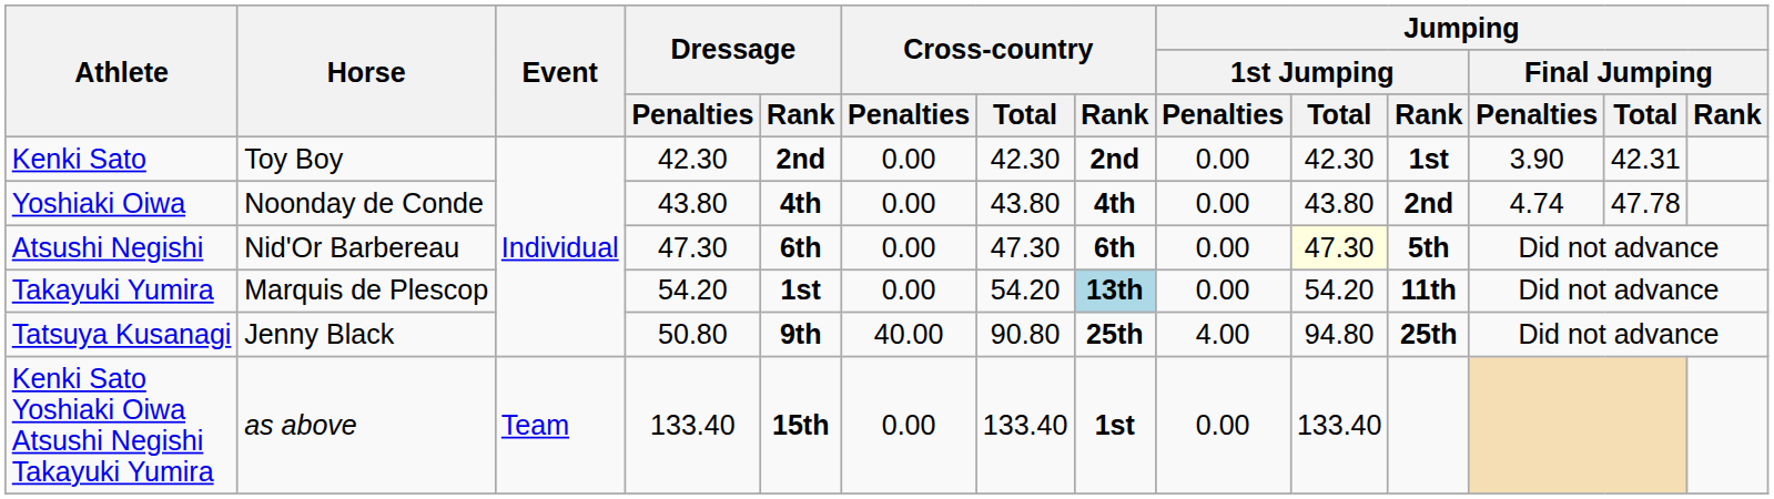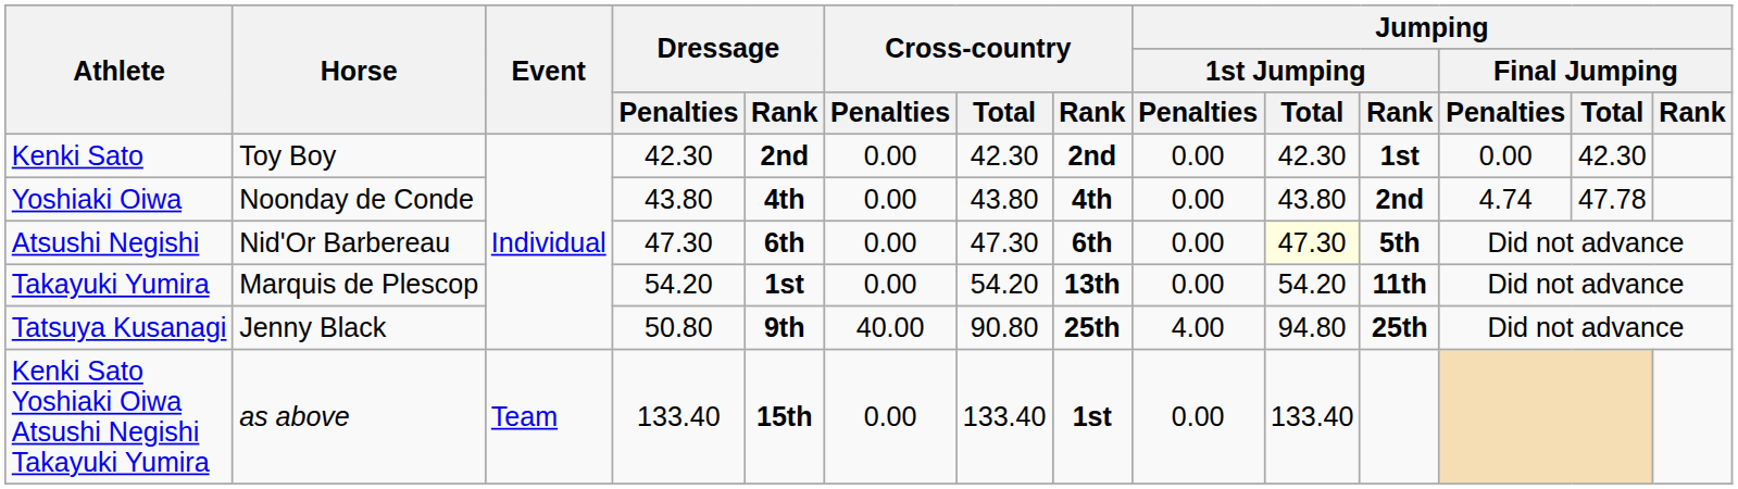 <table class=wikitable style="font-size:90%">
 <tr>
 <th rowspan=3>Athlete</th>
 <th rowspan=3>Horse</th>
 <th rowspan=3>Event</th>
 <th colspan=2 rowspan=2>Dressage</th>
 <th colspan=3 rowspan=2>Cross-country</th>
 <th colspan=6>Jumping</th>
 </tr>
 <tr>
 <th colspan=3>1st Jumping</th>
 <th colspan=3>Final Jumping</th>
 </tr>
 <tr>
 <th>Penalties</th>
 <th>Rank</th>
 <th>Penalties</th>
 <th>Total</th>
 <th>Rank</th>
 <th>Penalties</th>
 <th>Total</th>
 <th>Rank</th>
 <th>Penalties</th>
 <th>Total</th>
 <th>Rank</th>
 </tr>
 <tr>
 <td><a href='#'>Kenki Sato</a></td>
 <td>Toy Boy</td>
 <td rowspan=5><a href='#'>Individual</a></td>
 <td align=center>42.30</td>
 <td align=center><strong>2nd</strong></td>
 <td align=center>0.00</td>
 <td align=center>42.30</td>
 <td align=center><strong>2nd</strong></td>
 <td align=center>0.00</td>
 <td align=center>42.30</td>
 <td align=center><strong>1st</strong></td>
-<td align=center>3.90</td>
-<td align=center>42.31</td>
+<td align=center>0.00</td>
+<td align=center>42.30</td>
 <td align=center></td>
 </tr>
 <tr>
 <td><a href='#'>Yoshiaki Oiwa</a></td>
 <td>Noonday de Conde</td>
 <td align=center>43.80</td>
 <td align=center><strong>4th</strong></td>
 <td align=center>0.00</td>
 <td align=center>43.80</td>
 <td align=center><strong>4th</strong></td>
 <td align=center>0.00</td>
 <td align=center>43.80</td>
 <td align=center><strong>2nd</strong></td>
 <td align=center>4.74</td>
 <td align=center>47.78</td>
 <td align=center></td>
 </tr>
 <tr>
 <td><a href='#'>Atsushi Negishi</a></td>
 <td>Nid'Or Barbereau</td>
 <td align=center>47.30</td>
 <td align=center><strong>6th</strong></td>
 <td align=center>0.00</td>
 <td align=center>47.30</td>
 <td align=center><strong>6th</strong></td>
 <td align=center>0.00</td>
 <td align=center style="background: lightyellow;">47.30</td>
 <td align=center><strong>5th</strong></td>
 <td align=center colspan=3>Did not advance</td>
 </tr>
 <tr>
 <td><a href='#'>Takayuki Yumira</a></td>
 <td>Marquis de Plescop</td>
 <td align=center>54.20</td>
 <td align=center><strong>1st</strong></td>
 <td align=center>0.00</td>
 <td align=center>54.20</td>
-<td align=center style="background: lightblue;"><strong>13th</strong></td>
+<td align=center><strong>13th</strong></td>
 <td align=center>0.00</td>
 <td align=center>54.20</td>
 <td align=center><strong>11th</strong></td>
 <td align=center colspan=3>Did not advance</td>
 </tr>
 <tr>
 <td><a href='#'>Tatsuya Kusanagi</a></td>
 <td>Jenny Black</td>
 <td align=center>50.80</td>
 <td align=center><strong>9th</strong></td>
 <td align=center>40.00</td>
 <td align=center>90.80</td>
 <td align=center><strong>25th</strong></td>
 <td align=center>4.00</td>
 <td align=center>94.80</td>
 <td align=center><strong>25th</strong></td>
 <td align=center colspan=3>Did not advance</td>
 </tr>
 <tr>
 <td><a href='#'>Kenki Sato</a><br><a href='#'>Yoshiaki Oiwa</a><br><a href='#'>Atsushi Negishi</a><br><a href='#'>Takayuki Yumira</a></td>
 <td><em>as above</em></td>
 <td><a href='#'>Team</a></td>
 <td align=center>133.40</td>
 <td align=center><strong>15th</strong></td>
 <td align=center>0.00</td>
 <td align=center>133.40</td>
 <td align=center><strong>1st</strong></td>
 <td align=center>0.00</td>
 <td align=center>133.40</td>
 <td align=center></td>
 <td colspan="2" style="background:wheat;"></td>
 </tr>
 </table>
